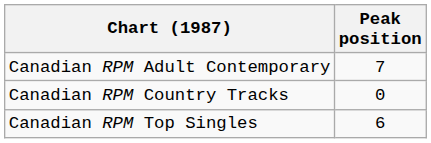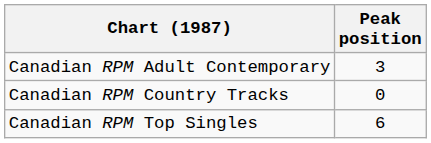 <table class="wikitable sortable">
 <tr>
 <th>Chart (1987)</th>
 <th>Peak<br>position</th>
 </tr>
 <tr>
 <td>Canadian <em>RPM</em> Adult Contemporary</td>
-<td align="center">7</td>
+<td align="center">3</td>
 </tr>
 <tr>
 <td>Canadian <em>RPM</em> Country Tracks</td>
 <td align="center">0</td>
 </tr>
 <tr>
 <td>Canadian <em>RPM</em> Top Singles</td>
 <td align="center">6</td>
 </tr>
 </table>
